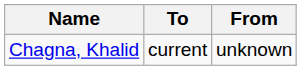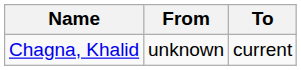 <table class="wikitable" style="text-align: left">
 <tr>
 <th rowspan="1">Name</th>
+<th rowspan="1">From</th>
 <th rowspan="1">To</th>
-<th rowspan="1">From</th>
 </tr>
 <tr>
 <td> <a href='#'>Chagna, Khalid</a></td>
+<td align=left>unknown</td>
 <td align=left>current</td>
-<td align=left>unknown</td>
 </tr>
 </table>
